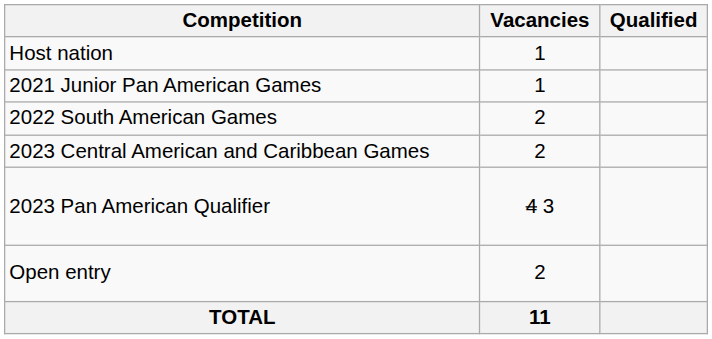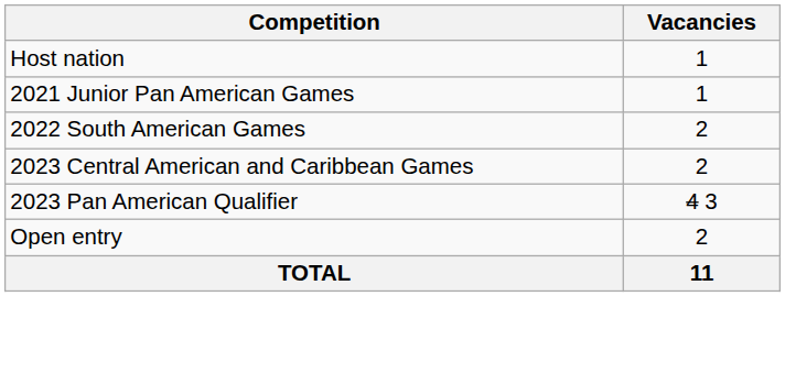 <table class = "wikitable" width=550>
 <tr>
 <th>Competition</th>
 <th>Vacancies</th>
-<th>Qualified</th>
 </tr>
 <tr>
 <td>Host nation</td>
 <td align="center">1</td>
-<td></td>
 </tr>
 <tr>
 <td>2021 Junior Pan American Games</td>
 <td align="center">1</td>
-<td></td>
 </tr>
 <tr>
 <td>2022 South American Games</td>
 <td align="center">2</td>
-<td><br></td>
 </tr>
 <tr>
 <td>2023 Central American and Caribbean Games</td>
 <td align="center">2</td>
-<td><br></td>
 </tr>
 <tr>
 <td>2023 Pan American Qualifier</td>
 <td align="center"><s>4</s> 3</td>
-<td><br><br><s></s><br></td>
 </tr>
 <tr>
 <td>Open entry</td>
 <td align="center">2</td>
-<td><br><br></td>
 </tr>
 <tr>
 <th>TOTAL</th>
 <th>11</th>
-<th></th>
 </tr>
 </table>
